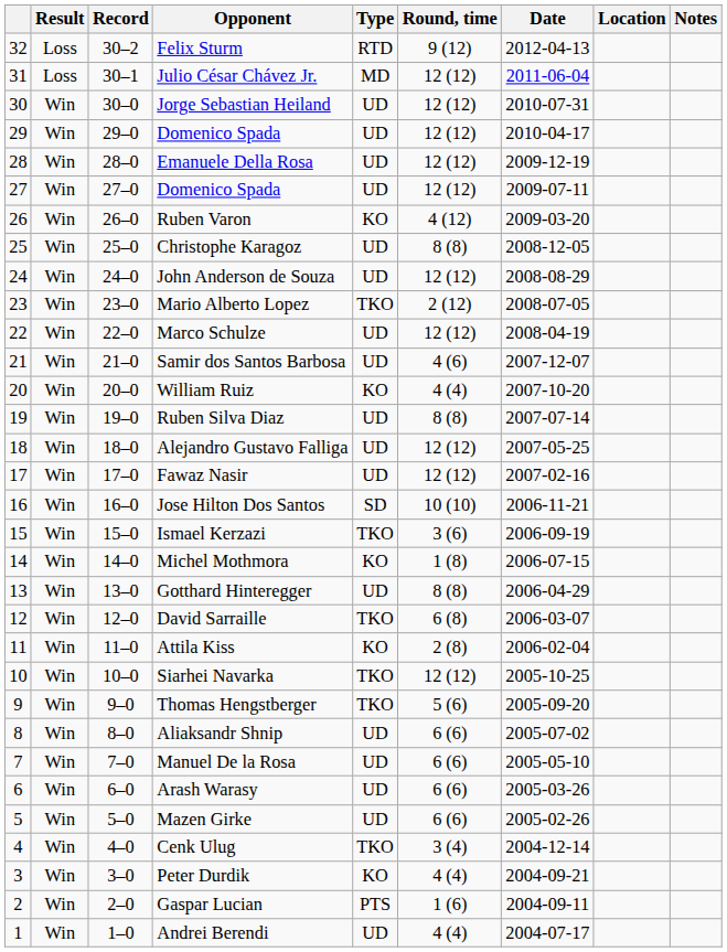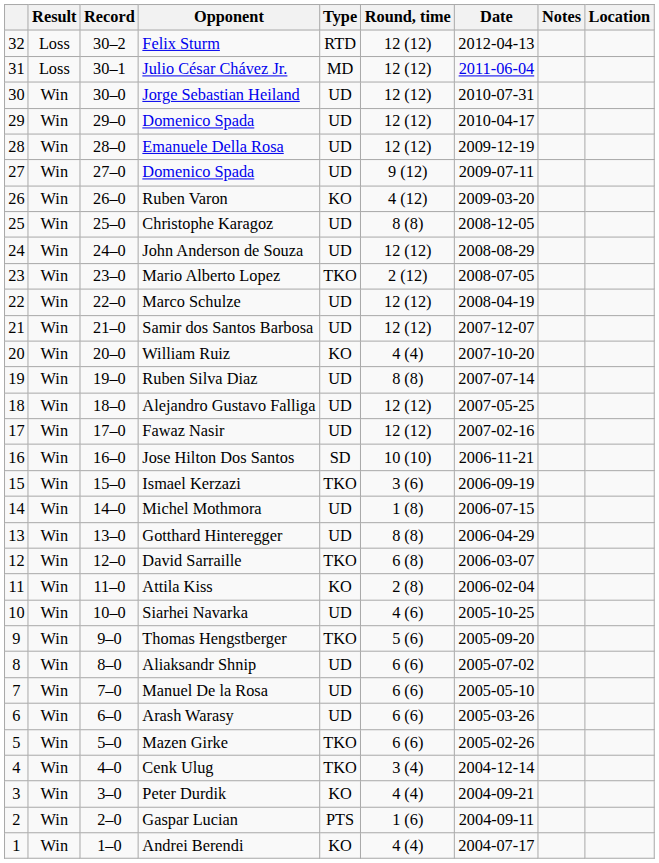 <table class=wikitable style=text-align:center>
 <tr>
 <th></th>
 <th>Result</th>
 <th>Record</th>
 <th>Opponent</th>
 <th>Type</th>
 <th>Round, time</th>
 <th>Date</th>
+<th>Notes</th>
 <th>Location</th>
-<th>Notes</th>
 </tr>
 <tr>
 <td>32</td>
 <td>Loss</td>
 <td>30–2</td>
 <td align=left><a href='#'>Felix Sturm</a></td>
 <td>RTD</td>
-<td>9 (12)</td>
+<td>12 (12)</td>
 <td>2012-04-13</td>
 <td align=left></td>
 <td align=left></td>
 </tr>
 <tr>
 <td>31</td>
 <td>Loss</td>
 <td>30–1</td>
 <td align=left><a href='#'>Julio César Chávez Jr.</a></td>
 <td>MD</td>
 <td>12 (12)</td>
 <td><a href='#'>2011-06-04</a></td>
 <td align=left></td>
 <td align=left></td>
 </tr>
 <tr>
 <td>30</td>
 <td>Win</td>
 <td>30–0</td>
 <td align=left><a href='#'>Jorge Sebastian Heiland</a></td>
 <td>UD</td>
 <td>12 (12)</td>
 <td>2010-07-31</td>
 <td align=left></td>
 <td align=left></td>
 </tr>
 <tr>
 <td>29</td>
 <td>Win</td>
 <td>29–0</td>
 <td align=left><a href='#'>Domenico Spada</a></td>
 <td>UD</td>
 <td>12 (12)</td>
 <td>2010-04-17</td>
 <td align=left></td>
 <td align=left></td>
 </tr>
 <tr>
 <td>28</td>
 <td>Win</td>
 <td>28–0</td>
 <td align=left><a href='#'>Emanuele Della Rosa</a></td>
 <td>UD</td>
 <td>12 (12)</td>
 <td>2009-12-19</td>
 <td align=left></td>
 <td align=left></td>
 </tr>
 <tr>
 <td>27</td>
 <td>Win</td>
 <td>27–0</td>
 <td align=left><a href='#'>Domenico Spada</a></td>
 <td>UD</td>
-<td>12 (12)</td>
+<td>9 (12)</td>
 <td>2009-07-11</td>
 <td align=left></td>
 <td align=left></td>
 </tr>
 <tr>
 <td>26</td>
 <td>Win</td>
 <td>26–0</td>
 <td align=left>Ruben Varon</td>
 <td>KO</td>
 <td>4 (12)</td>
 <td>2009-03-20</td>
 <td align=left></td>
 <td align=left></td>
 </tr>
 <tr>
 <td>25</td>
 <td>Win</td>
 <td>25–0</td>
 <td align=left>Christophe Karagoz</td>
 <td>UD</td>
 <td>8 (8)</td>
 <td>2008-12-05</td>
 <td align=left></td>
 <td align=left></td>
 </tr>
 <tr>
 <td>24</td>
 <td>Win</td>
 <td>24–0</td>
 <td align=left>John Anderson de Souza</td>
 <td>UD</td>
 <td>12 (12)</td>
 <td>2008-08-29</td>
 <td align=left></td>
 <td align=left></td>
 </tr>
 <tr>
 <td>23</td>
 <td>Win</td>
 <td>23–0</td>
 <td align=left>Mario Alberto Lopez</td>
 <td>TKO</td>
 <td>2 (12)</td>
 <td>2008-07-05</td>
 <td align=left></td>
 <td align=left></td>
 </tr>
 <tr>
 <td>22</td>
 <td>Win</td>
 <td>22–0</td>
 <td align=left>Marco Schulze</td>
 <td>UD</td>
 <td>12 (12)</td>
 <td>2008-04-19</td>
 <td align=left></td>
 <td align=left></td>
 </tr>
 <tr>
 <td>21</td>
 <td>Win</td>
 <td>21–0</td>
 <td align=left>Samir dos Santos Barbosa</td>
 <td>UD</td>
-<td>4 (6)</td>
+<td>12 (12)</td>
 <td>2007-12-07</td>
 <td align=left></td>
 <td align=left></td>
 </tr>
 <tr>
 <td>20</td>
 <td>Win</td>
 <td>20–0</td>
 <td align=left>William Ruiz</td>
 <td>KO</td>
 <td>4 (4)</td>
 <td>2007-10-20</td>
 <td align=left></td>
 <td align=left></td>
 </tr>
 <tr>
 <td>19</td>
 <td>Win</td>
 <td>19–0</td>
 <td align=left>Ruben Silva Diaz</td>
 <td>UD</td>
 <td>8 (8)</td>
 <td>2007-07-14</td>
 <td align=left></td>
 <td align=left></td>
 </tr>
 <tr>
 <td>18</td>
 <td>Win</td>
 <td>18–0</td>
 <td align=left>Alejandro Gustavo Falliga</td>
 <td>UD</td>
 <td>12 (12)</td>
 <td>2007-05-25</td>
 <td align=left></td>
 <td align=left></td>
 </tr>
 <tr>
 <td>17</td>
 <td>Win</td>
 <td>17–0</td>
 <td align=left>Fawaz Nasir</td>
 <td>UD</td>
 <td>12 (12)</td>
 <td>2007-02-16</td>
 <td align=left></td>
 <td align=left></td>
 </tr>
 <tr>
 <td>16</td>
 <td>Win</td>
 <td>16–0</td>
 <td align=left>Jose Hilton Dos Santos</td>
 <td>SD</td>
 <td>10 (10)</td>
 <td>2006-11-21</td>
 <td align=left></td>
 <td align=left></td>
 </tr>
 <tr>
 <td>15</td>
 <td>Win</td>
 <td>15–0</td>
 <td align=left>Ismael Kerzazi</td>
 <td>TKO</td>
 <td>3 (6)</td>
 <td>2006-09-19</td>
 <td align=left></td>
 <td align=left></td>
 </tr>
 <tr>
 <td>14</td>
 <td>Win</td>
 <td>14–0</td>
 <td align=left>Michel Mothmora</td>
-<td>KO</td>
+<td>UD</td>
 <td>1 (8)</td>
 <td>2006-07-15</td>
 <td align=left></td>
 <td align=left></td>
 </tr>
 <tr>
 <td>13</td>
 <td>Win</td>
 <td>13–0</td>
 <td align=left>Gotthard Hinteregger</td>
 <td>UD</td>
 <td>8 (8)</td>
 <td>2006-04-29</td>
 <td align=left></td>
 <td align=left></td>
 </tr>
 <tr>
 <td>12</td>
 <td>Win</td>
 <td>12–0</td>
 <td align=left>David Sarraille</td>
 <td>TKO</td>
 <td>6 (8)</td>
 <td>2006-03-07</td>
 <td align=left></td>
 <td align=left></td>
 </tr>
 <tr>
 <td>11</td>
 <td>Win</td>
 <td>11–0</td>
 <td align=left>Attila Kiss</td>
 <td>KO</td>
 <td>2 (8)</td>
 <td>2006-02-04</td>
 <td align=left></td>
 <td align=left></td>
 </tr>
 <tr>
 <td>10</td>
 <td>Win</td>
 <td>10–0</td>
 <td align=left>Siarhei Navarka</td>
-<td>TKO</td>
-<td>12 (12)</td>
+<td>UD</td>
+<td>4 (6)</td>
 <td>2005-10-25</td>
 <td align=left></td>
 <td align=left></td>
 </tr>
 <tr>
 <td>9</td>
 <td>Win</td>
 <td>9–0</td>
 <td align=left>Thomas Hengstberger</td>
 <td>TKO</td>
 <td>5 (6)</td>
 <td>2005-09-20</td>
 <td align=left></td>
 <td align=left></td>
 </tr>
 <tr>
 <td>8</td>
 <td>Win</td>
 <td>8–0</td>
 <td align=left>Aliaksandr Shnip</td>
 <td>UD</td>
 <td>6 (6)</td>
 <td>2005-07-02</td>
 <td align=left></td>
 <td align=left></td>
 </tr>
 <tr>
 <td>7</td>
 <td>Win</td>
 <td>7–0</td>
 <td align=left>Manuel De la Rosa</td>
 <td>UD</td>
 <td>6 (6)</td>
 <td>2005-05-10</td>
 <td align=left></td>
 <td align=left></td>
 </tr>
 <tr>
 <td>6</td>
 <td>Win</td>
 <td>6–0</td>
 <td align=left>Arash Warasy</td>
 <td>UD</td>
 <td>6 (6)</td>
 <td>2005-03-26</td>
 <td align=left></td>
 <td align=left></td>
 </tr>
 <tr>
 <td>5</td>
 <td>Win</td>
 <td>5–0</td>
 <td align=left>Mazen Girke</td>
-<td>UD</td>
+<td>TKO</td>
 <td>6 (6)</td>
 <td>2005-02-26</td>
 <td align=left></td>
 <td align=left></td>
 </tr>
 <tr>
 <td>4</td>
 <td>Win</td>
 <td>4–0</td>
 <td align=left>Cenk Ulug</td>
 <td>TKO</td>
 <td>3 (4)</td>
 <td>2004-12-14</td>
 <td align=left></td>
 <td align=left></td>
 </tr>
 <tr>
 <td>3</td>
 <td>Win</td>
 <td>3–0</td>
 <td align=left>Peter Durdik</td>
 <td>KO</td>
 <td>4 (4)</td>
 <td>2004-09-21</td>
 <td align=left></td>
 <td align=left></td>
 </tr>
 <tr>
 <td>2</td>
 <td>Win</td>
 <td>2–0</td>
 <td align=left>Gaspar Lucian</td>
 <td>PTS</td>
 <td>1 (6)</td>
 <td>2004-09-11</td>
 <td align=left></td>
 <td align=left></td>
 </tr>
 <tr>
 <td>1</td>
 <td>Win</td>
 <td>1–0</td>
 <td align=left>Andrei Berendi</td>
-<td>UD</td>
+<td>KO</td>
 <td>4 (4)</td>
 <td>2004-07-17</td>
 <td align=left></td>
 <td align=left></td>
 </tr>
 </table>
